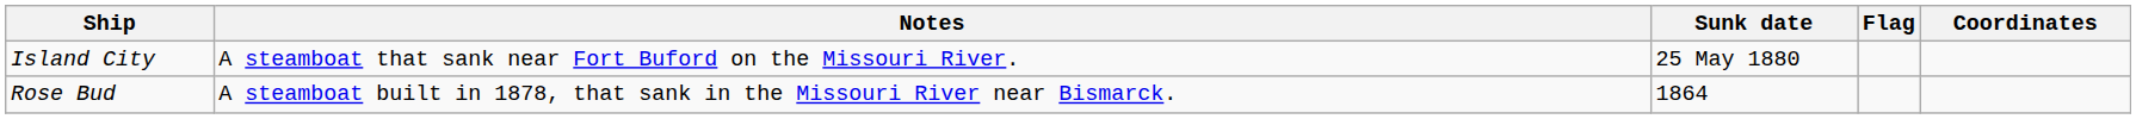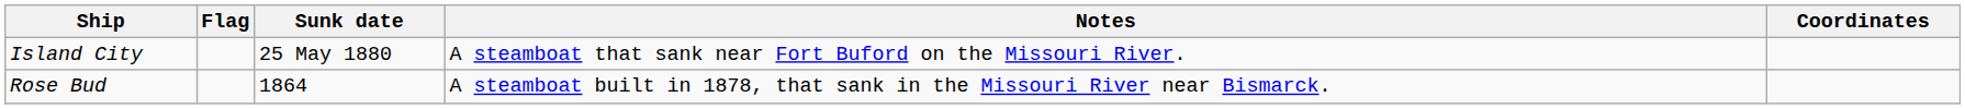 <table class=wikitable | style = "width:100%">
 <tr>
 <th style="width:10%">Ship</th>
+<th>Flag</th>
+<th style="width:10%">Sunk date</th>
 <th style="width:70%">Notes</th>
-<th style="width:10%">Sunk date</th>
-<th>Flag</th>
 <th style="width:10%">Coordinates</th>
 </tr>
 <tr>
 <td><em>Island City</em></td>
+<td></td>
+<td>25 May 1880</td>
 <td>A <a href='#'>steamboat</a> that sank near <a href='#'>Fort Buford</a> on the <a href='#'>Missouri River</a>.</td>
-<td>25 May 1880</td>
-<td></td>
 <td></td>
 </tr>
 <tr>
 <td><em>Rose Bud</em></td>
+<td></td>
+<td>1864</td>
 <td>A <a href='#'>steamboat</a> built in 1878, that sank in the <a href='#'>Missouri River</a> near <a href='#'>Bismarck</a>.</td>
-<td>1864</td>
-<td></td>
 <td></td>
 </tr>
 </table>
